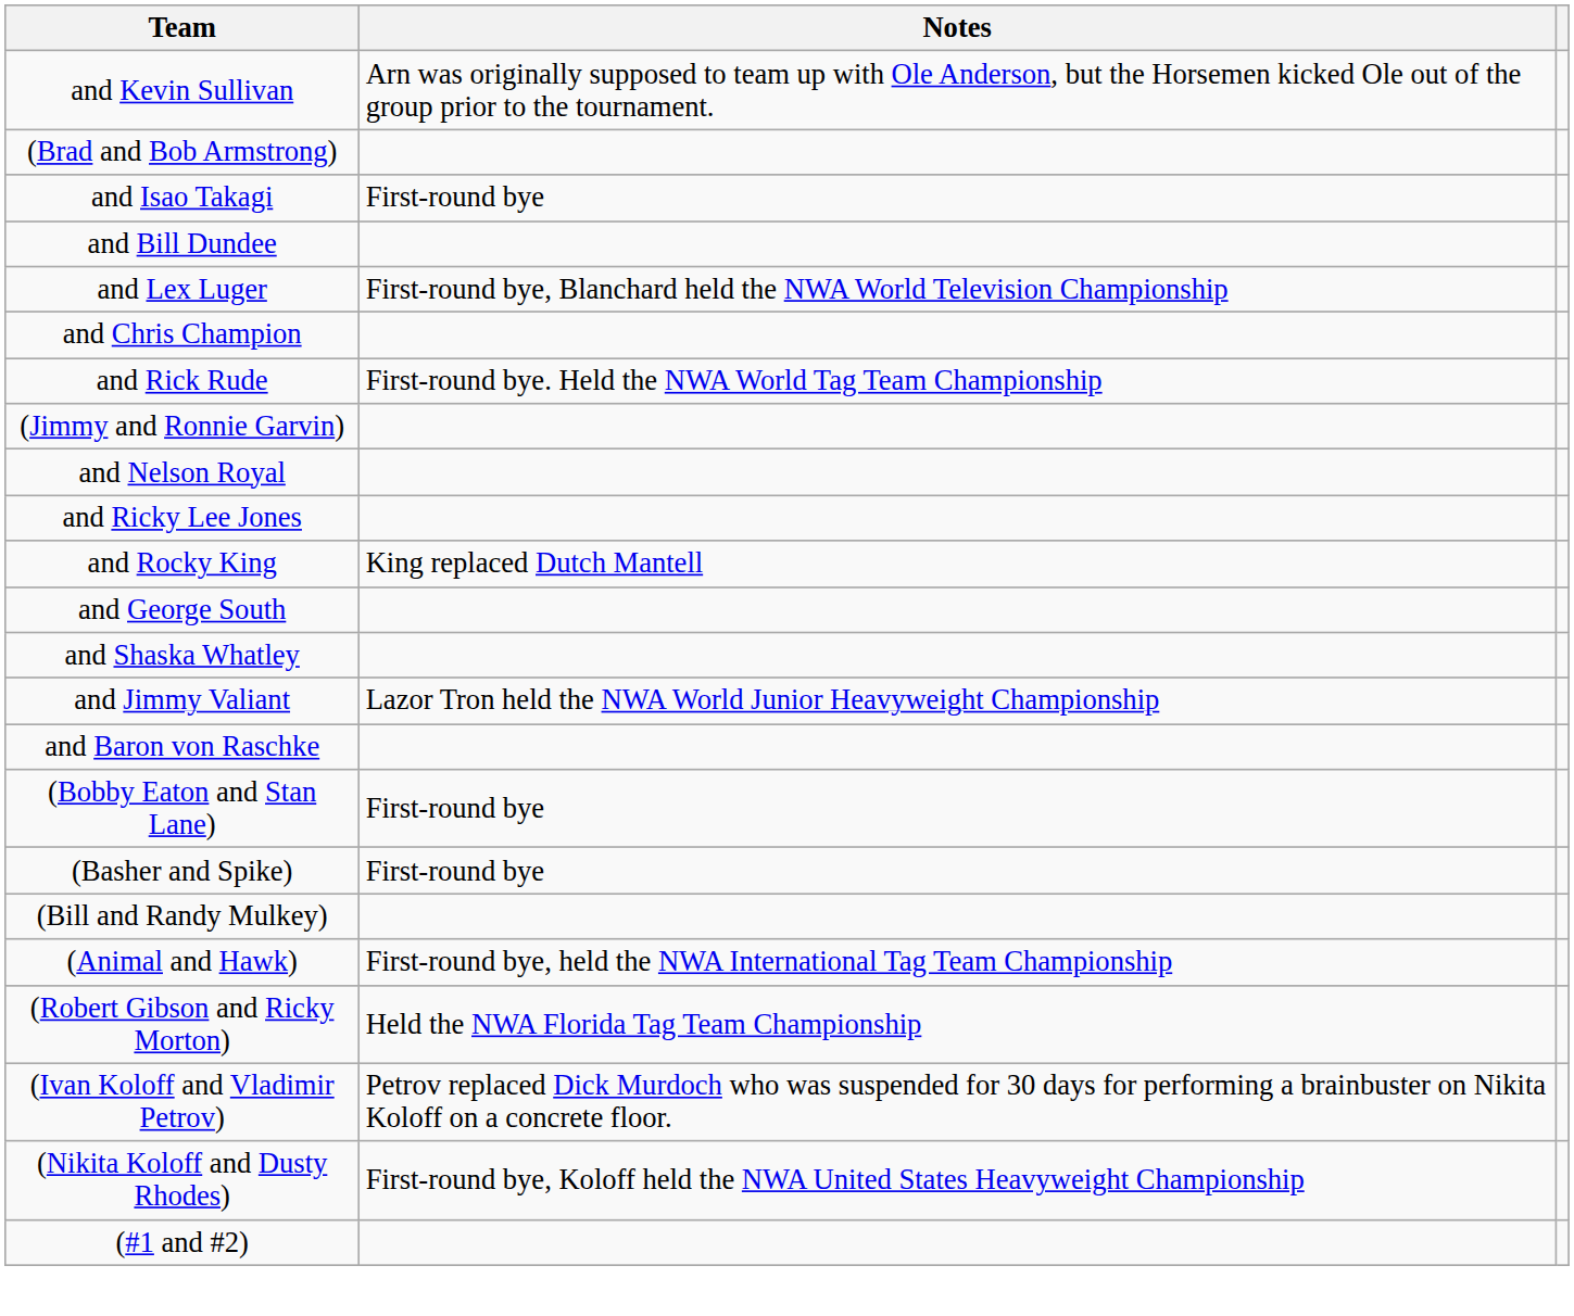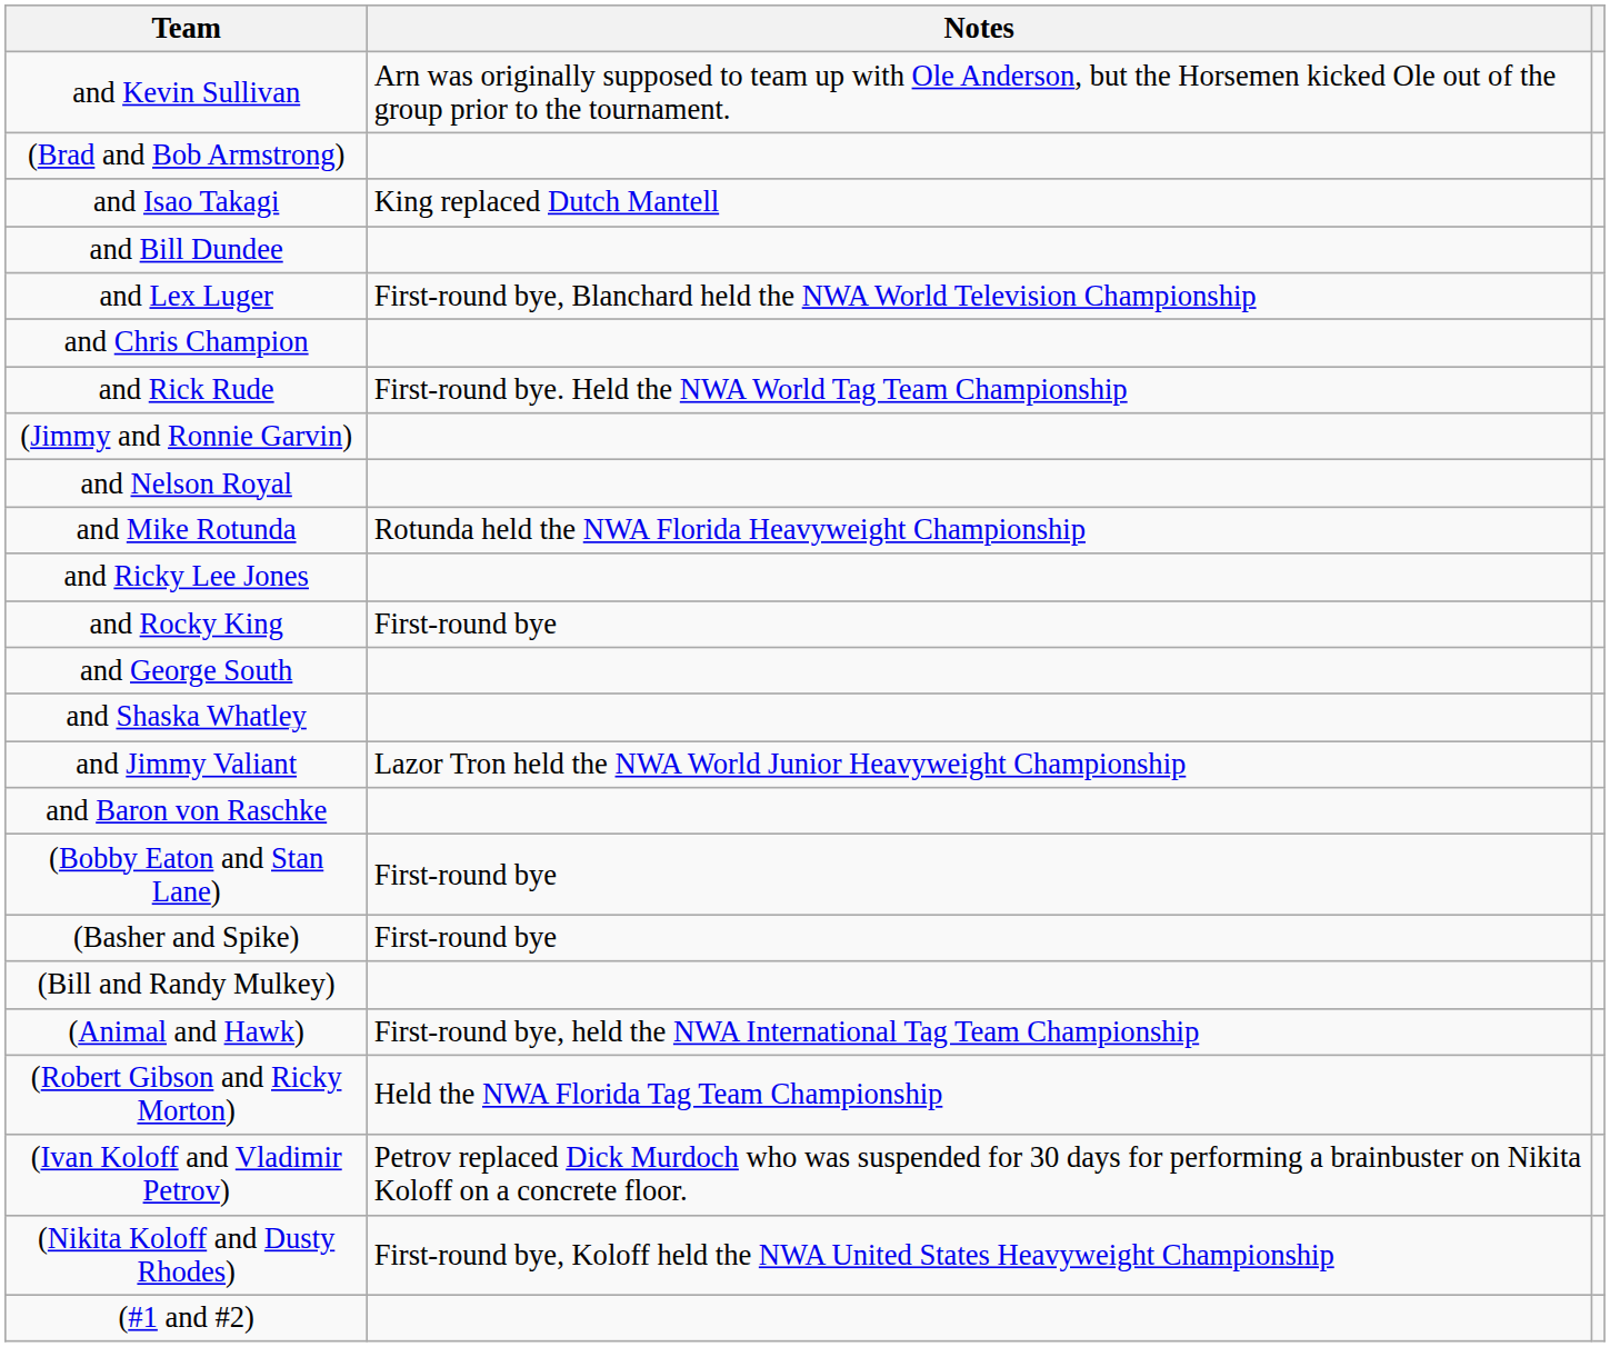 <table class="wikitable sortable" style="text-align:center;">
 <tr>
 <th scope="col">Team</th>
 <th class="unsortable" scope="col">Notes</th>
 <th class="unsortable" scope="col"></th>
 </tr>
 <tr>
 <td> and <a href='#'>Kevin Sullivan</a></td>
 <td align=left>Arn was originally supposed to team up with <a href='#'>Ole Anderson</a>, but the Horsemen kicked Ole out of the group prior to the tournament.</td>
 <td></td>
 </tr>
 <tr>
 <td> (<a href='#'>Brad</a> and <a href='#'>Bob Armstrong</a>)</td>
 <td align=left> </td>
 <td></td>
 </tr>
 <tr>
 <td> and <a href='#'>Isao Takagi</a></td>
-<td align=left>First-round bye</td>
+<td align=left>King replaced <a href='#'>Dutch Mantell</a></td>
 <td></td>
 </tr>
 <tr>
 <td> and <a href='#'>Bill Dundee</a></td>
 <td align=left> </td>
 <td></td>
 </tr>
 <tr>
 <td> and <a href='#'>Lex Luger</a></td>
 <td align=left>First-round bye, Blanchard held the <a href='#'>NWA World Television Championship</a></td>
 <td></td>
 </tr>
 <tr>
 <td> and <a href='#'>Chris Champion</a></td>
 <td align=left> </td>
 <td></td>
 </tr>
 <tr>
 <td> and <a href='#'>Rick Rude</a></td>
 <td align=left>First-round bye. Held the <a href='#'>NWA World Tag Team Championship</a></td>
 <td></td>
 </tr>
 <tr>
 <td> (<a href='#'>Jimmy</a> and <a href='#'>Ronnie Garvin</a>)</td>
 <td align=left> </td>
 <td></td>
 </tr>
 <tr>
 <td> and <a href='#'>Nelson Royal</a></td>
 <td align=left> </td>
 <td></td>
 </tr>
 <tr>
+<td> and <a href='#'>Mike Rotunda</a></td>
+<td align=left>Rotunda held the <a href='#'>NWA Florida Heavyweight Championship</a></td>
+<td></td>
+</tr>
+<tr>
 <td> and <a href='#'>Ricky Lee Jones</a></td>
 <td align=left> </td>
 <td></td>
 </tr>
 <tr>
 <td> and <a href='#'>Rocky King</a></td>
-<td align=left>King replaced <a href='#'>Dutch Mantell</a></td>
+<td align=left>First-round bye</td>
 <td></td>
 </tr>
 <tr>
 <td> and <a href='#'>George South</a></td>
 <td align=left> </td>
 <td></td>
 </tr>
 <tr>
 <td> and <a href='#'>Shaska Whatley</a></td>
 <td align=left> </td>
 <td></td>
 </tr>
 <tr>
 <td> and <a href='#'>Jimmy Valiant</a></td>
 <td align=left>Lazor Tron held the <a href='#'>NWA World Junior Heavyweight Championship</a></td>
 <td></td>
 </tr>
 <tr>
 <td> and <a href='#'>Baron von Raschke</a></td>
 <td align=left> </td>
 <td></td>
 </tr>
 <tr>
 <td> (<a href='#'>Bobby Eaton</a> and <a href='#'>Stan Lane</a>)</td>
 <td align=left>First-round bye</td>
 <td></td>
 </tr>
 <tr>
 <td> (Basher and Spike)</td>
 <td align=left>First-round bye</td>
 <td></td>
 </tr>
 <tr>
 <td> (Bill and Randy Mulkey)</td>
 <td align=left> </td>
 <td></td>
 </tr>
 <tr>
 <td> (<a href='#'>Animal</a> and <a href='#'>Hawk</a>)</td>
 <td align=left>First-round bye, held the <a href='#'>NWA International Tag Team Championship</a></td>
 <td></td>
 </tr>
 <tr>
 <td> (<a href='#'>Robert Gibson</a> and <a href='#'>Ricky Morton</a>)</td>
 <td align=left>Held the <a href='#'>NWA Florida Tag Team Championship</a></td>
 <td></td>
 </tr>
 <tr>
 <td> (<a href='#'>Ivan Koloff</a> and <a href='#'>Vladimir Petrov</a>)</td>
 <td align=left>Petrov replaced <a href='#'>Dick Murdoch</a> who was suspended for 30 days for performing a brainbuster on Nikita Koloff on a concrete floor.</td>
 <td></td>
 </tr>
 <tr>
 <td> (<a href='#'>Nikita Koloff</a> and <a href='#'>Dusty Rhodes</a>)</td>
 <td align=left>First-round bye,  Koloff held the <a href='#'>NWA United States Heavyweight Championship</a></td>
 <td></td>
 </tr>
 <tr>
 <td> (<a href='#'>#1</a> and #2)</td>
 <td align=left> </td>
 <td></td>
 </tr>
 </table>
